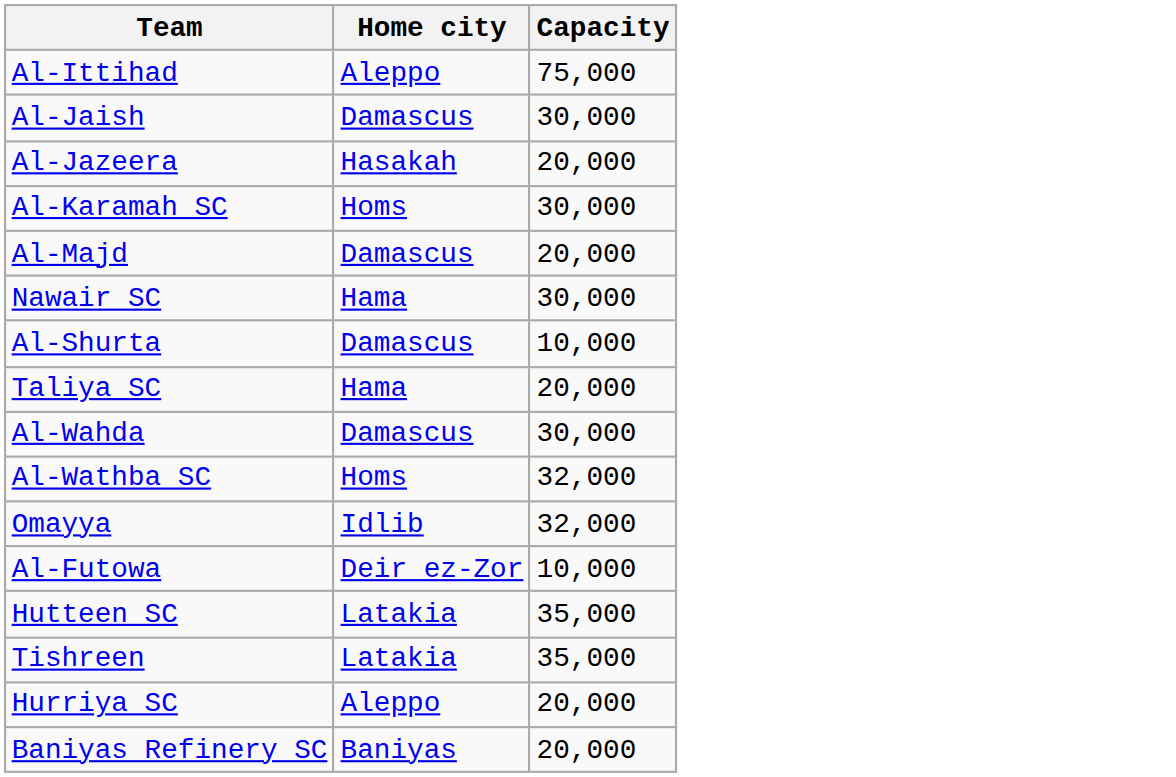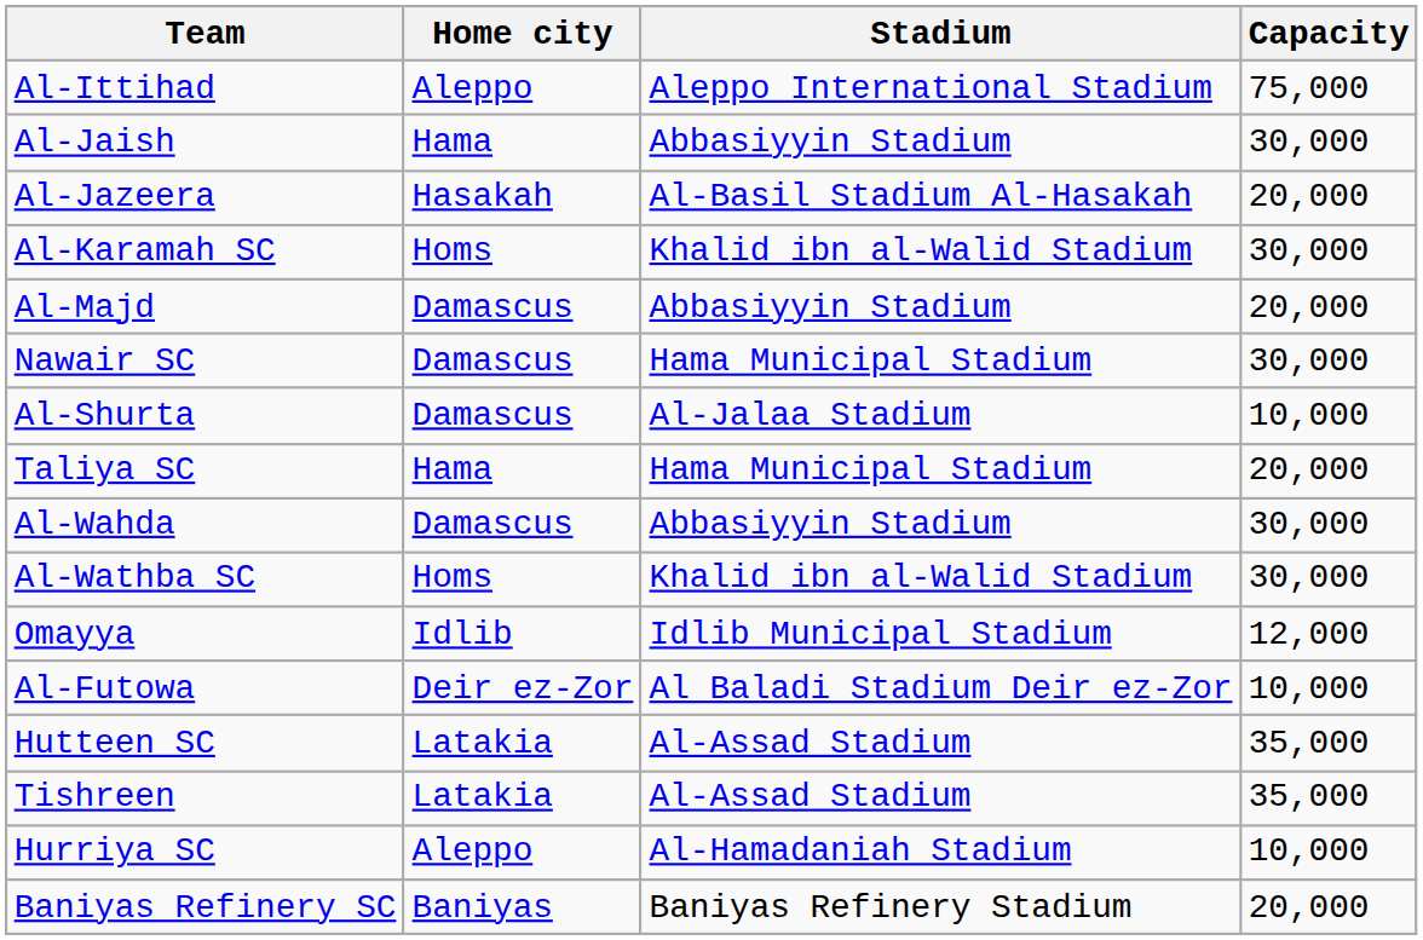 <table class="wikitable">
 <tr>
 <th>Team</th>
 <th>Home city</th>
+<th>Stadium</th>
 <th>Capacity</th>
 </tr>
 <tr>
 <td><a href='#'>Al-Ittihad</a></td>
 <td><a href='#'>Aleppo</a></td>
+<td><a href='#'>Aleppo International Stadium</a></td>
 <td>75,000</td>
 </tr>
 <tr>
 <td><a href='#'>Al-Jaish</a></td>
-<td><a href='#'>Damascus</a></td>
+<td><a href='#'>Hama</a></td>
+<td><a href='#'>Abbasiyyin Stadium</a></td>
 <td>30,000</td>
 </tr>
 <tr>
 <td><a href='#'>Al-Jazeera</a></td>
 <td><a href='#'>Hasakah</a></td>
+<td><a href='#'>Al-Basil Stadium Al-Hasakah</a></td>
 <td>20,000</td>
 </tr>
 <tr>
 <td><a href='#'>Al-Karamah SC</a></td>
 <td><a href='#'>Homs</a></td>
+<td><a href='#'>Khalid ibn al-Walid Stadium</a></td>
 <td>30,000</td>
 </tr>
 <tr>
 <td><a href='#'>Al-Majd</a></td>
 <td><a href='#'>Damascus</a></td>
+<td><a href='#'>Abbasiyyin Stadium</a></td>
 <td>20,000</td>
 </tr>
 <tr>
 <td><a href='#'>Nawair SC</a></td>
-<td><a href='#'>Hama</a></td>
+<td><a href='#'>Damascus</a></td>
+<td><a href='#'>Hama Municipal Stadium</a></td>
 <td>30,000</td>
 </tr>
 <tr>
 <td><a href='#'>Al-Shurta</a></td>
 <td><a href='#'>Damascus</a></td>
+<td><a href='#'>Al-Jalaa Stadium</a></td>
 <td>10,000</td>
 </tr>
 <tr>
 <td><a href='#'>Taliya SC</a></td>
 <td><a href='#'>Hama</a></td>
+<td><a href='#'>Hama Municipal Stadium</a></td>
 <td>20,000</td>
 </tr>
 <tr>
 <td><a href='#'>Al-Wahda</a></td>
 <td><a href='#'>Damascus</a></td>
+<td><a href='#'>Abbasiyyin Stadium</a></td>
 <td>30,000</td>
 </tr>
 <tr>
 <td><a href='#'>Al-Wathba SC</a></td>
 <td><a href='#'>Homs</a></td>
-<td>32,000</td>
+<td><a href='#'>Khalid ibn al-Walid Stadium</a></td>
+<td>30,000</td>
 </tr>
 <tr>
 <td><a href='#'>Omayya</a></td>
 <td><a href='#'>Idlib</a></td>
-<td>32,000</td>
+<td><a href='#'>Idlib Municipal Stadium</a></td>
+<td>12,000</td>
 </tr>
 <tr>
 <td><a href='#'>Al-Futowa</a></td>
 <td><a href='#'>Deir ez-Zor</a></td>
+<td><a href='#'>Al Baladi Stadium Deir ez-Zor</a></td>
 <td>10,000</td>
 </tr>
 <tr>
 <td><a href='#'>Hutteen SC</a></td>
 <td><a href='#'>Latakia</a></td>
+<td><a href='#'>Al-Assad Stadium</a></td>
 <td>35,000</td>
 </tr>
 <tr>
 <td><a href='#'>Tishreen</a></td>
 <td><a href='#'>Latakia</a></td>
+<td><a href='#'>Al-Assad Stadium</a></td>
 <td>35,000</td>
 </tr>
 <tr>
 <td><a href='#'>Hurriya SC</a></td>
 <td><a href='#'>Aleppo</a></td>
-<td>20,000</td>
+<td><a href='#'>Al-Hamadaniah Stadium</a></td>
+<td>10,000</td>
 </tr>
 <tr>
 <td><a href='#'>Baniyas Refinery SC</a></td>
 <td><a href='#'>Baniyas</a></td>
+<td>Baniyas Refinery Stadium</td>
 <td>20,000</td>
 </tr>
 </table>
